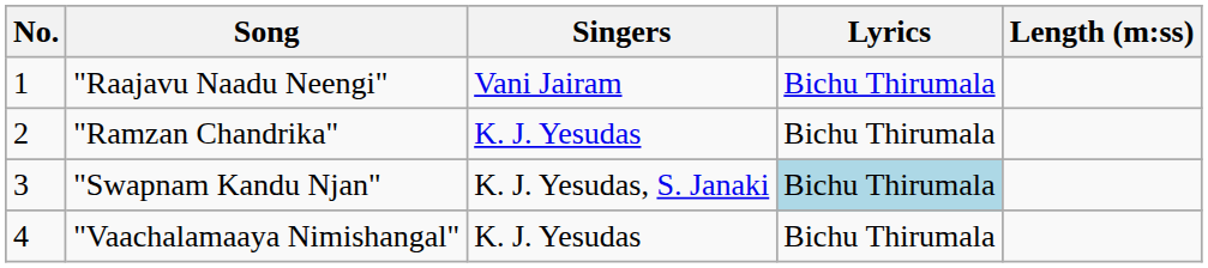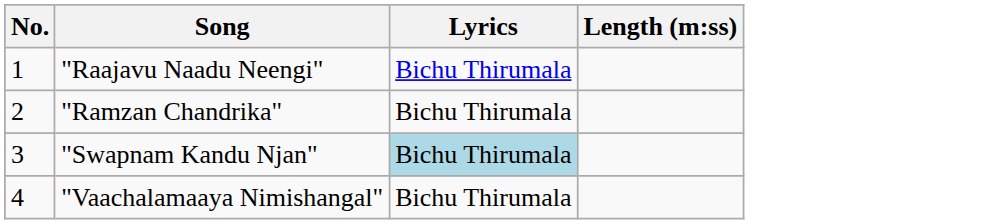 <table class="wikitable" style="font-size:95%;">
 <tr>
 <th>No.</th>
 <th>Song</th>
-<th>Singers</th>
 <th>Lyrics</th>
 <th>Length (m:ss)</th>
 </tr>
 <tr>
 <td>1</td>
 <td>"Raajavu Naadu Neengi"</td>
-<td><a href='#'>Vani Jairam</a></td>
 <td><a href='#'>Bichu Thirumala</a></td>
 <td></td>
 </tr>
 <tr>
 <td>2</td>
 <td>"Ramzan Chandrika"</td>
-<td><a href='#'>K. J. Yesudas</a></td>
 <td>Bichu Thirumala</td>
 <td></td>
 </tr>
 <tr>
 <td>3</td>
 <td>"Swapnam Kandu Njan"</td>
-<td>K. J. Yesudas, <a href='#'>S. Janaki</a></td>
 <td style="background: lightblue;">Bichu Thirumala</td>
 <td></td>
 </tr>
 <tr>
 <td>4</td>
 <td>"Vaachalamaaya Nimishangal"</td>
-<td>K. J. Yesudas</td>
 <td>Bichu Thirumala</td>
 <td></td>
 </tr>
 </table>
